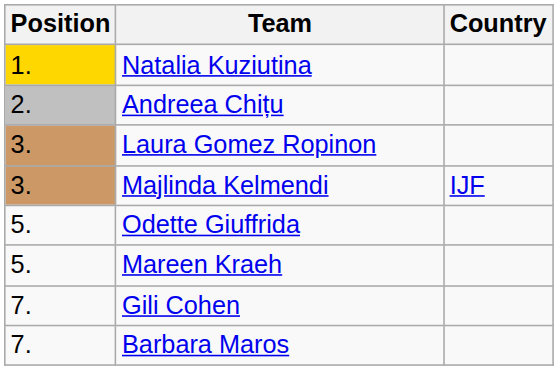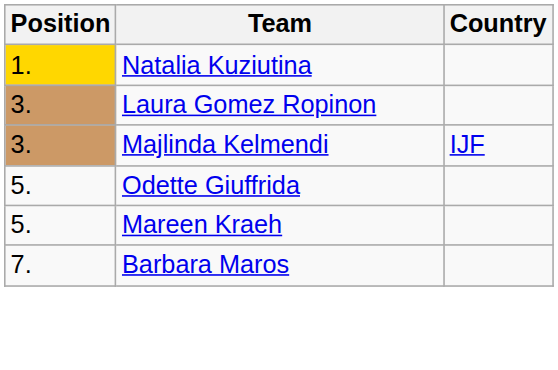 <table class=wikitable>
 <tr>
 <th width=10>Position</th>
 <th width=200>Team</th>
 <th>Country</th>
 </tr>
 <tr>
 <td bgcolor=gold>1.</td>
 <td><a href='#'>Natalia Kuziutina</a></td>
-<td></td>
-</tr>
-<tr>
-<td bgcolor="silver">2.</td>
-<td><a href='#'>Andreea Chițu</a></td>
 <td></td>
 </tr>
 <tr>
 <td bgcolor="CC9966">3.</td>
 <td><a href='#'>Laura Gomez Ropinon</a></td>
 <td></td>
 </tr>
 <tr>
 <td bgcolor="CC9966">3.</td>
 <td><a href='#'>Majlinda Kelmendi</a></td>
 <td><a href='#'>IJF</a></td>
 </tr>
 <tr>
 <td>5.</td>
 <td><a href='#'>Odette Giuffrida</a></td>
 <td></td>
 </tr>
 <tr>
 <td>5.</td>
 <td><a href='#'>Mareen Kraeh</a></td>
 <td></td>
 </tr>
 <tr>
 <td>7.</td>
-<td><a href='#'>Gili Cohen</a></td>
-<td></td>
-</tr>
-<tr>
-<td>7.</td>
 <td><a href='#'>Barbara Maros</a></td>
 <td></td>
 </tr>
 </table>
